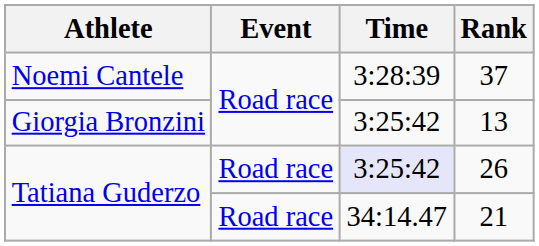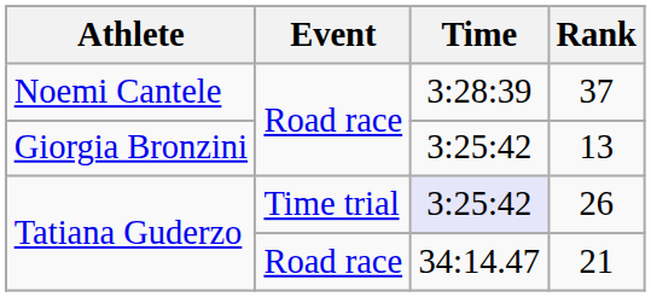 <table class=wikitable style="font-size:90%">
 <tr>
 <th>Athlete</th>
 <th>Event</th>
 <th>Time</th>
 <th>Rank</th>
 </tr>
 <tr align=center>
 <td align=left><a href='#'>Noemi Cantele</a></td>
 <td align=left rowspan=2><a href='#'>Road race</a></td>
 <td>3:28:39</td>
 <td>37</td>
 </tr>
 <tr align=center>
 <td align=left><a href='#'>Giorgia Bronzini</a></td>
 <td>3:25:42</td>
 <td>13</td>
 </tr>
 <tr align=center>
 <td align=left rowspan=2><a href='#'>Tatiana Guderzo</a></td>
-<td align=left><a href='#'>Road race</a></td>
+<td align=left><a href='#'>Time trial</a></td>
 <td style="background: lavender;">3:25:42</td>
 <td>26</td>
 </tr>
 <tr align=center>
 <td align=left><a href='#'>Road race</a></td>
 <td>34:14.47</td>
 <td>21</td>
 </tr>
 </table>
